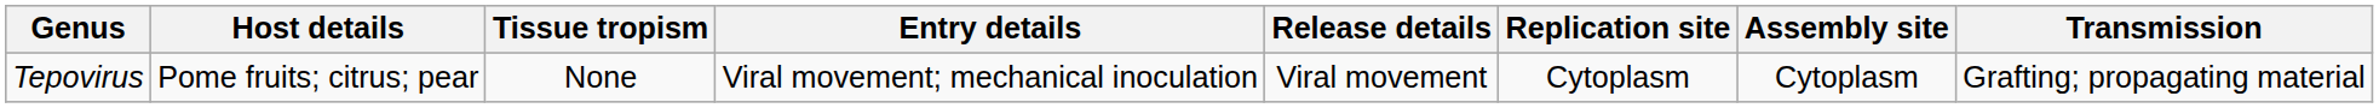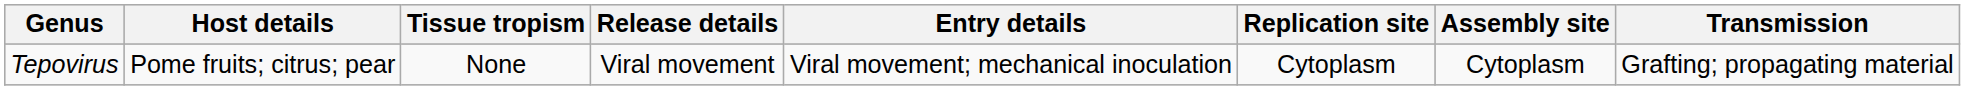 <table class="wikitable sortable" style="text-align:center">
 <tr>
 <th>Genus</th>
 <th>Host details</th>
 <th>Tissue tropism</th>
+<th>Release details</th>
 <th>Entry details</th>
-<th>Release details</th>
 <th>Replication site</th>
 <th>Assembly site</th>
 <th>Transmission</th>
 </tr>
 <tr>
 <td><em>Tepovirus</em></td>
 <td>Pome fruits; citrus; pear</td>
 <td>None</td>
+<td>Viral movement</td>
 <td>Viral movement; mechanical inoculation</td>
-<td>Viral movement</td>
 <td>Cytoplasm</td>
 <td>Cytoplasm</td>
 <td>Grafting; propagating material</td>
 </tr>
 </table>
